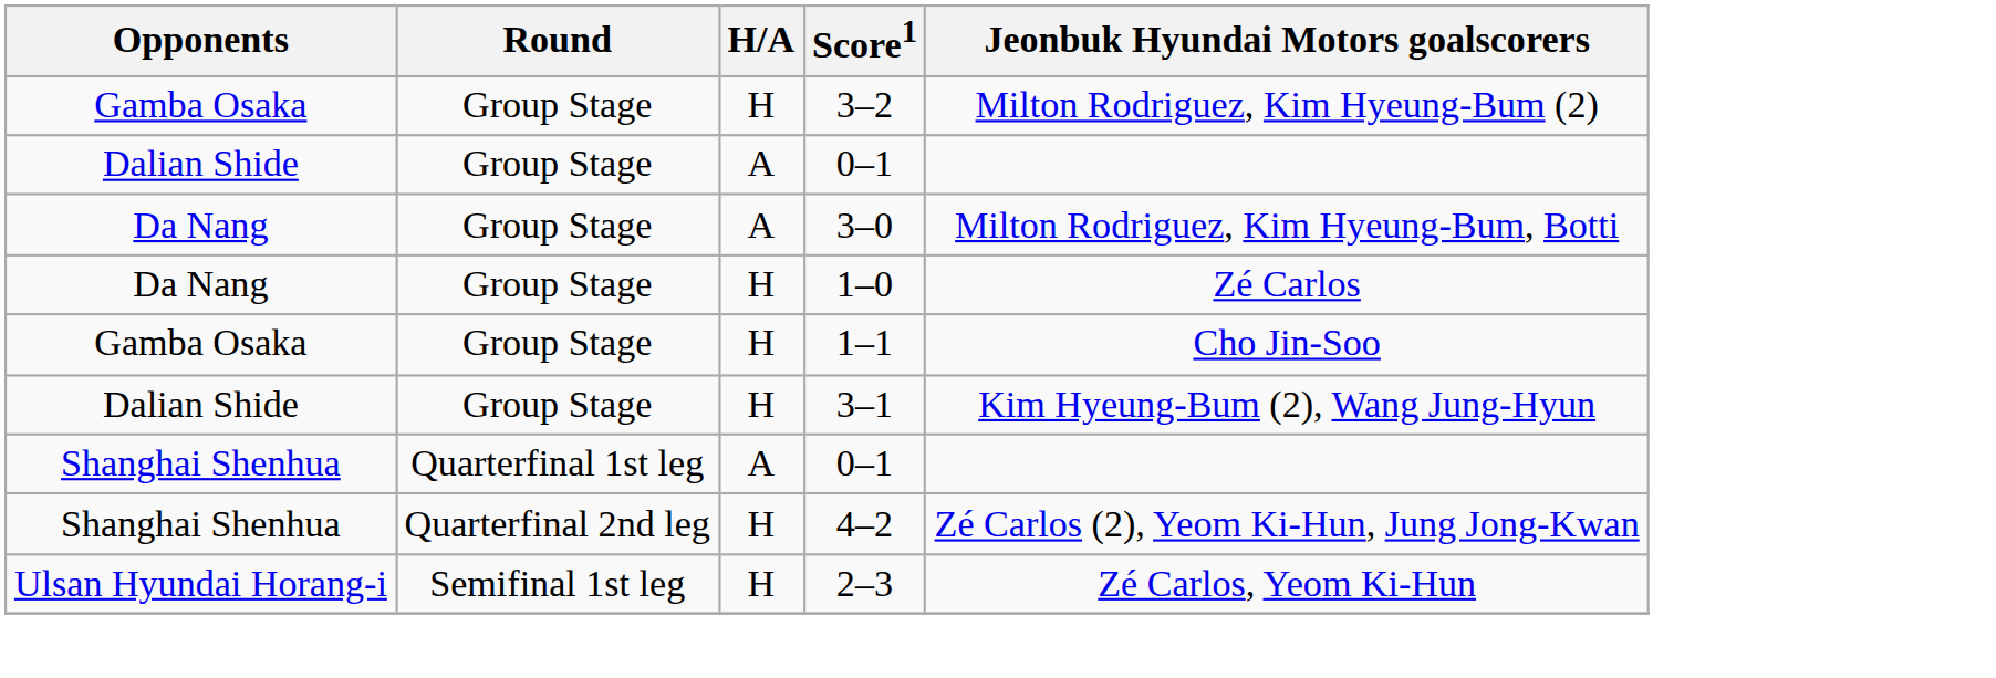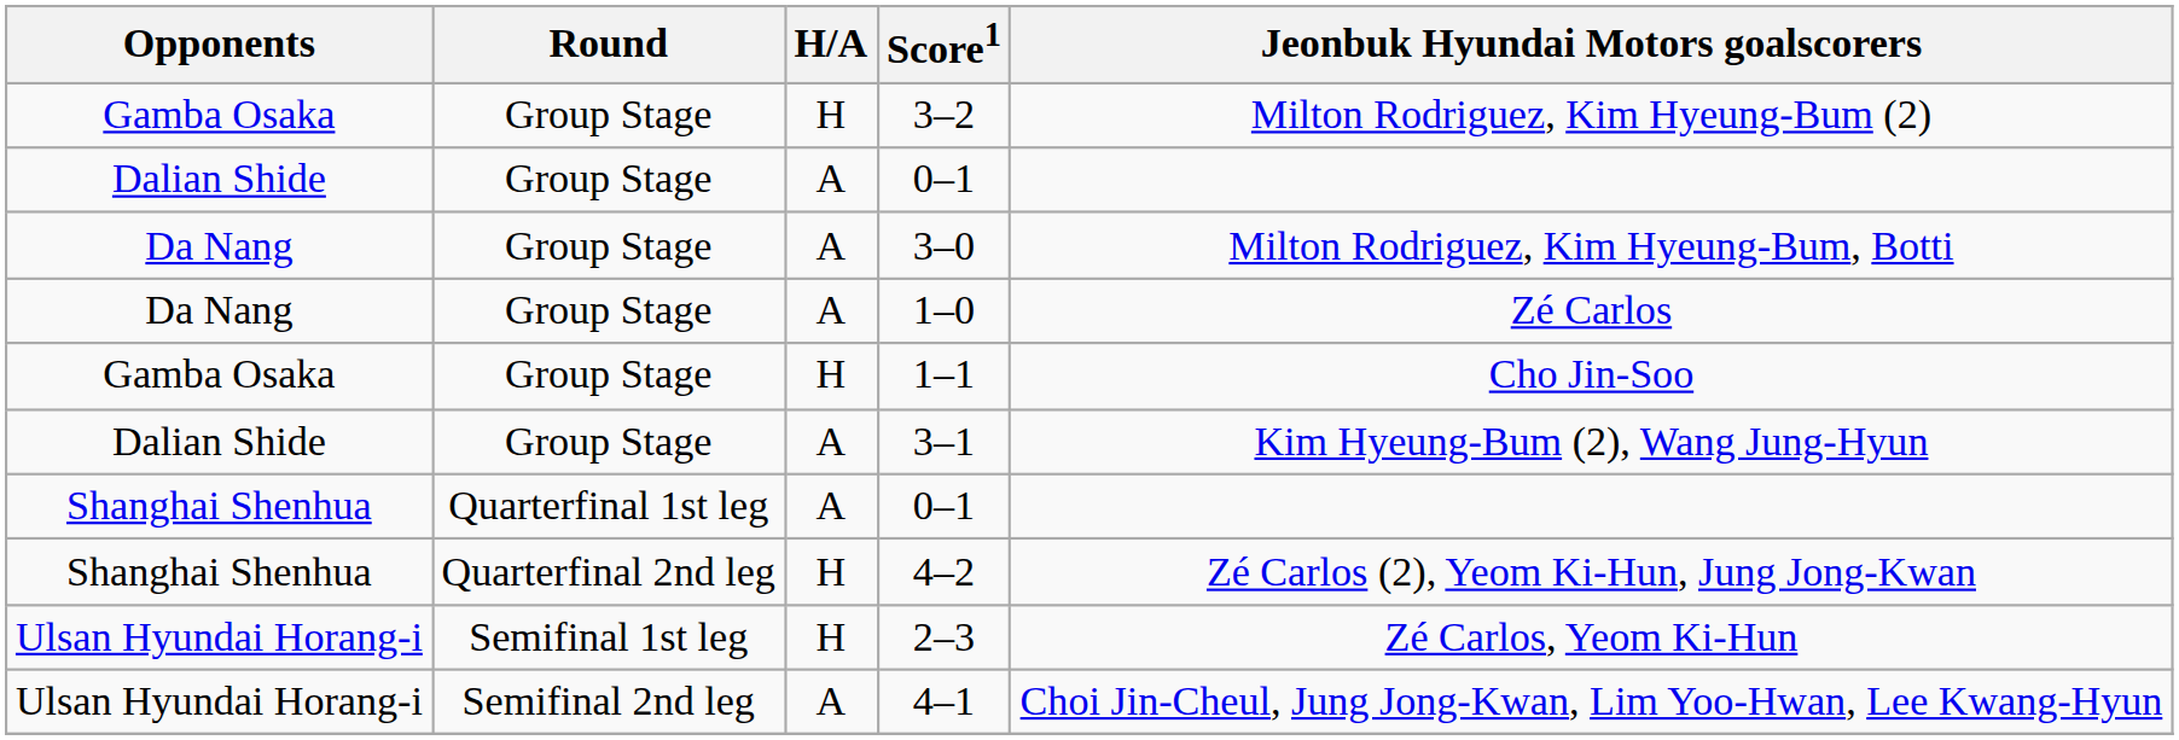 <table class="wikitable" style="text-align: center">
 <tr>
 <th>Opponents</th>
 <th>Round</th>
 <th>H/A</th>
 <th>Score<sup>1</sup></th>
 <th>Jeonbuk Hyundai Motors goalscorers</th>
 </tr>
 <tr>
 <td> <a href='#'>Gamba Osaka</a></td>
 <td>Group Stage</td>
 <td>H</td>
 <td>3–2</td>
 <td><a href='#'>Milton Rodriguez</a>, <a href='#'>Kim Hyeung-Bum</a> (2)</td>
 </tr>
 <tr>
 <td> <a href='#'>Dalian Shide</a></td>
 <td>Group Stage</td>
 <td>A</td>
 <td>0–1</td>
 <td></td>
 </tr>
 <tr>
 <td> <a href='#'>Da Nang</a></td>
 <td>Group Stage</td>
 <td>A</td>
 <td>3–0</td>
 <td><a href='#'>Milton Rodriguez</a>, <a href='#'>Kim Hyeung-Bum</a>, <a href='#'>Botti</a></td>
 </tr>
 <tr>
 <td> Da Nang</td>
 <td>Group Stage</td>
-<td>H</td>
+<td>A</td>
 <td>1–0</td>
 <td><a href='#'>Zé Carlos</a></td>
 </tr>
 <tr>
 <td> Gamba Osaka</td>
 <td>Group Stage</td>
 <td>H</td>
 <td>1–1</td>
 <td><a href='#'>Cho Jin-Soo</a></td>
 </tr>
 <tr>
 <td> Dalian Shide</td>
 <td>Group Stage</td>
-<td>H</td>
+<td>A</td>
 <td>3–1</td>
 <td><a href='#'>Kim Hyeung-Bum</a> (2), <a href='#'>Wang Jung-Hyun</a></td>
 </tr>
 <tr>
 <td> <a href='#'>Shanghai Shenhua</a></td>
 <td>Quarterfinal 1st leg</td>
 <td>A</td>
 <td>0–1</td>
 <td></td>
 </tr>
 <tr>
 <td> Shanghai Shenhua</td>
 <td>Quarterfinal 2nd leg</td>
 <td>H</td>
 <td>4–2</td>
 <td><a href='#'>Zé Carlos</a> (2), <a href='#'>Yeom Ki-Hun</a>, <a href='#'>Jung Jong-Kwan</a></td>
 </tr>
 <tr>
 <td> <a href='#'>Ulsan Hyundai Horang-i</a></td>
 <td>Semifinal 1st leg</td>
 <td>H</td>
 <td>2–3</td>
 <td><a href='#'>Zé Carlos</a>, <a href='#'>Yeom Ki-Hun</a></td>
 </tr>
 <tr>
+<td> Ulsan Hyundai Horang-i</td>
+<td>Semifinal 2nd leg</td>
+<td>A</td>
+<td>4–1</td>
+<td><a href='#'>Choi Jin-Cheul</a>, <a href='#'>Jung Jong-Kwan</a>, <a href='#'>Lim Yoo-Hwan</a>, <a href='#'>Lee Kwang-Hyun</a></td>
+</tr>
+<tr>
 </tr>
 </table>
